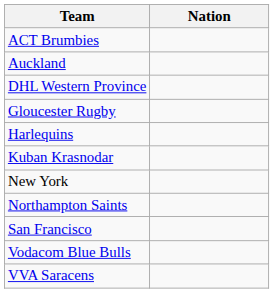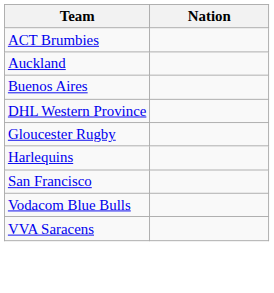 <table class="wikitable sortable">
 <tr>
 <th width=55%>Team</th>
 <th width=45%>Nation</th>
 </tr>
 <tr>
 <td><a href='#'>ACT Brumbies</a></td>
 <td></td>
 </tr>
 <tr>
 <td><a href='#'>Auckland</a></td>
+<td></td>
+</tr>
+<tr>
+<td><a href='#'>Buenos Aires</a></td>
 <td></td>
 </tr>
 <tr>
 <td><a href='#'>DHL Western Province</a></td>
 <td></td>
 </tr>
 <tr>
 <td><a href='#'>Gloucester Rugby</a></td>
 <td></td>
 </tr>
 <tr>
 <td><a href='#'>Harlequins</a></td>
 <td></td>
 </tr>
 <tr>
-<td><a href='#'>Kuban Krasnodar</a></td>
-<td></td>
-</tr>
-<tr>
-<td>New York</td>
-<td></td>
-</tr>
-<tr>
-<td><a href='#'>Northampton Saints</a></td>
-<td></td>
-</tr>
-<tr>
 <td><a href='#'>San Francisco</a></td>
 <td></td>
 </tr>
 <tr>
 <td><a href='#'>Vodacom Blue Bulls</a></td>
 <td></td>
 </tr>
 <tr>
 <td><a href='#'>VVA Saracens</a></td>
 <td></td>
 </tr>
 </table>
